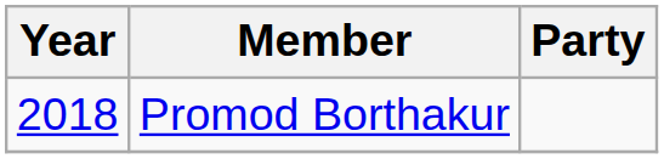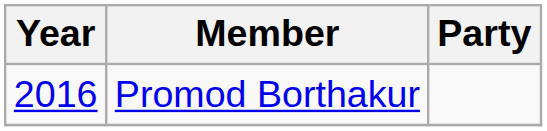 <table class="wikitable sortable">
 <tr>
 <th>Year</th>
 <th>Member</th>
 <th colspan=2>Party</th>
 </tr>
 <tr>
-<td><a href='#'>2018</a></td>
+<td><a href='#'>2016</a></td>
 <td><a href='#'>Promod Borthakur</a></td>
 <td></td>
 </tr>
 <tr>
 </tr>
 </table>
